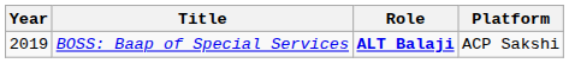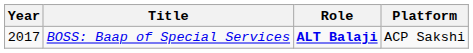 <table class="wikitable">
 <tr>
 <th>Year</th>
 <th>Title</th>
 <th>Role</th>
 <th>Platform</th>
 </tr>
 <tr>
-<td>2019</td>
+<td>2017</td>
 <td><em><a href='#'>BOSS: Baap of Special Services</a></em></td>
 <td><strong><a href='#'>ALT Balaji</a></strong></td>
 <td>ACP Sakshi</td>
 </tr>
 </table>
